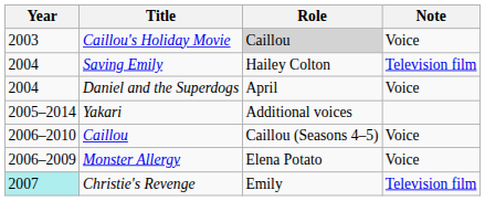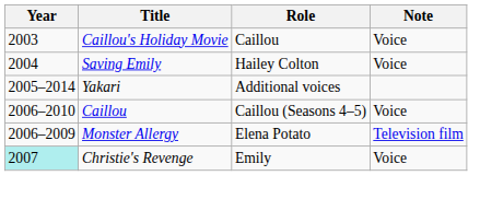 <table class="wikitable sortable">
 <tr>
 <th>Year</th>
 <th>Title</th>
 <th>Role</th>
 <th>Note</th>
 </tr>
 <tr>
 <td>2003</td>
 <td><em><a href='#'>Caillou's Holiday Movie</a></em></td>
-<td style="background: lightgrey;">Caillou</td>
+<td>Caillou</td>
 <td>Voice</td>
 </tr>
 <tr>
 <td>2004</td>
 <td><em><a href='#'>Saving Emily</a></em></td>
 <td>Hailey Colton</td>
-<td><a href='#'>Television film</a></td>
-</tr>
-<tr>
-<td>2004</td>
-<td><em>Daniel and the Superdogs</em></td>
-<td>April</td>
 <td>Voice</td>
 </tr>
 <tr>
 <td>2005–2014</td>
 <td><em>Yakari</em></td>
 <td>Additional voices</td>
 <td></td>
 </tr>
 <tr>
 <td>2006–2010</td>
 <td><em><a href='#'>Caillou</a></em></td>
 <td>Caillou (Seasons 4–5)</td>
 <td>Voice</td>
 </tr>
 <tr>
 <td>2006–2009</td>
 <td><em><a href='#'>Monster Allergy</a></em></td>
 <td>Elena Potato</td>
-<td>Voice</td>
+<td><a href='#'>Television film</a></td>
 </tr>
 <tr>
 <td style="background: paleturquoise;">2007</td>
 <td><em>Christie's Revenge</em></td>
 <td>Emily</td>
-<td><a href='#'>Television film</a></td>
+<td>Voice</td>
 </tr>
 </table>
